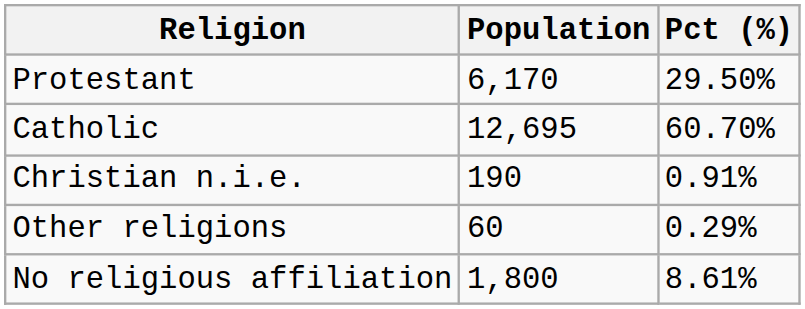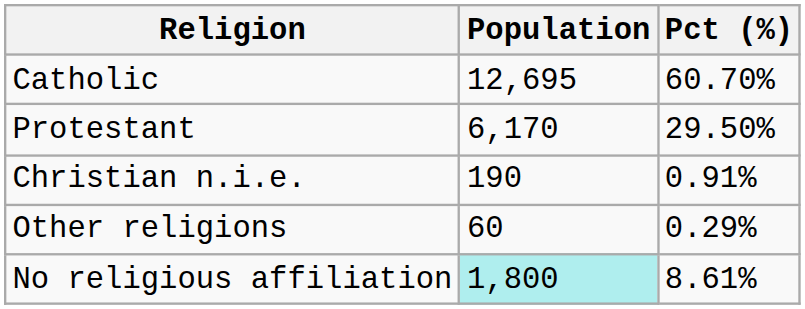 <table class="wikitable">
 <tr>
 <th>Religion</th>
 <th>Population</th>
 <th>Pct (%)</th>
 </tr>
 <tr>
+<td>Catholic</td>
+<td>12,695</td>
+<td>60.70%</td>
+</tr>
+<tr>
 <td>Protestant</td>
 <td>6,170</td>
 <td>29.50%</td>
-</tr>
-<tr>
-<td>Catholic</td>
-<td>12,695</td>
-<td>60.70%</td>
 </tr>
 <tr>
 <td>Christian n.i.e.</td>
 <td>190</td>
 <td>0.91%</td>
 </tr>
 <tr>
 <td>Other religions</td>
 <td>60</td>
 <td>0.29%</td>
 </tr>
 <tr>
 <td>No religious affiliation</td>
-<td>1,800</td>
+<td style="background: paleturquoise;">1,800</td>
 <td>8.61%</td>
 </tr>
 </table>
